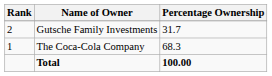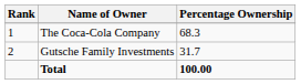 <table class="wikitable sortable" style="margin-left:auto;margin-right:auto">
 <tr>
 <th style="width:2em;">Rank</th>
 <th>Name of Owner</th>
 <th>Percentage Ownership</th>
 </tr>
 <tr>
 </tr>
 <tr>
+<td>1</td>
+<td>The Coca-Cola Company</td>
+<td>68.3</td>
+</tr>
+<tr>
 <td>2</td>
 <td>Gutsche Family Investments</td>
 <td>31.7</td>
-</tr>
-<tr>
-<td>1</td>
-<td>The Coca-Cola Company</td>
-<td>68.3</td>
 </tr>
 <tr>
 <td></td>
 <td><strong>Total</strong></td>
 <td><strong>100.00</strong></td>
 </tr>
 </table>
